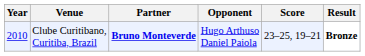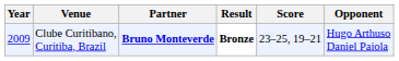 <table class="sortable wikitable" style="font-size: 90%;">
 <tr>
 <th>Year</th>
 <th>Venue</th>
 <th>Partner</th>
+<th>Result</th>
+<th>Score</th>
 <th>Opponent</th>
-<th>Score</th>
-<th>Result</th>
 </tr>
 <tr style="background:#ECF2FF">
-<td align="center"><a href='#'>2010</a></td>
+<td align="center"><a href='#'>2009</a></td>
 <td align="left">Clube Curitibano,<br><a href='#'>Curitiba, Brazil</a></td>
 <td align="left"><strong> <a href='#'>Bruno Monteverde</a></strong></td>
+<td style="text-align:left; background:white"> <strong>Bronze</strong></td>
+<td align="left">23–25, 19–21</td>
 <td align="left"> <a href='#'>Hugo Arthuso</a> <br>  <a href='#'>Daniel Paiola</a></td>
-<td align="left">23–25, 19–21</td>
-<td style="text-align:left; background:white"> <strong>Bronze</strong></td>
 </tr>
 </table>
